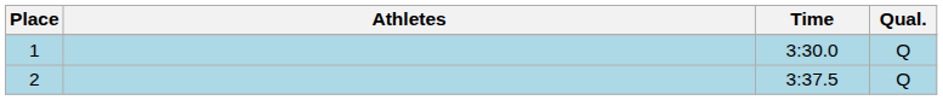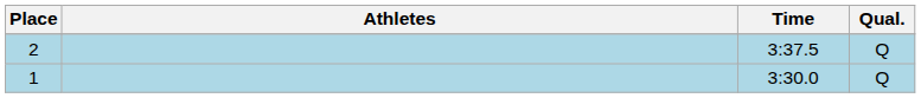 <table class=wikitable style="text-align:center">
 <tr>
 <th width=20>Place</th>
 <th width=580>Athletes</th>
 <th width=90>Time</th>
 <th width=50>Qual.</th>
 </tr>
 <tr>
 </tr>
 <tr bgcolor=lightblue>
+<td>2</td>
+<td align=left></td>
+<td>3:37.5</td>
+<td>Q</td>
+</tr>
+<tr bgcolor=lightblue>
 <td>1</td>
 <td align=left></td>
 <td>3:30.0</td>
 <td>Q</td>
 </tr>
-<tr bgcolor=lightblue>
-<td>2</td>
-<td align=left></td>
-<td>3:37.5</td>
-<td>Q</td>
-</tr>
 </table>
